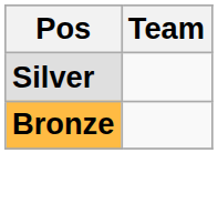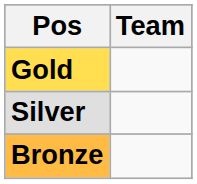 <table class="wikitable">
 <tr>
 <th width="24">Pos</th>
 <th>Team</th>
+</tr>
+<tr>
+<td width="24" bgcolor="#ffde4f"><strong>Gold</strong></td>
+<td></td>
 </tr>
 <tr>
 <td width="24" bgColor="#dfdfdf"><strong>Silver</strong></td>
 <td></td>
 </tr>
 <tr>
 <td width="24" bgColor="#ffbb43"><strong>Bronze</strong></td>
 <td></td>
 </tr>
 </table>
